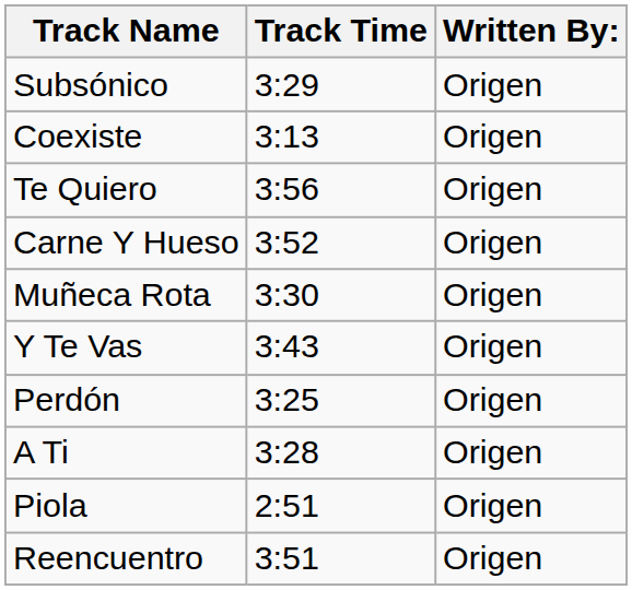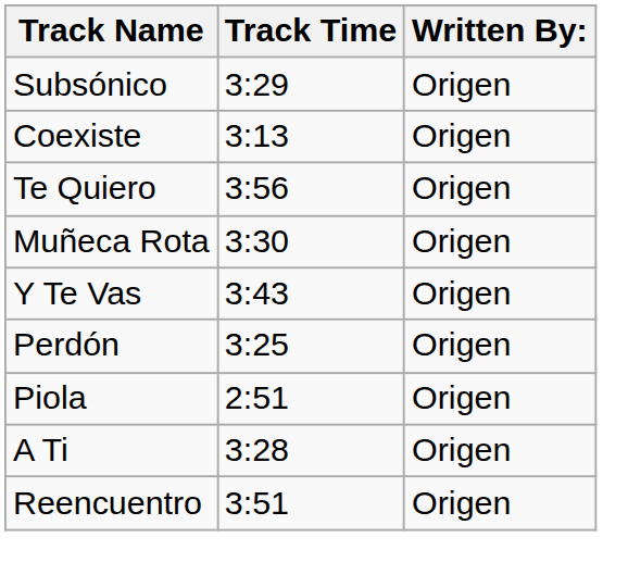 <table class="wikitable">
 <tr>
 <th>Track Name</th>
 <th>Track Time</th>
 <th>Written By:</th>
 </tr>
 <tr>
 <td>Subsónico</td>
 <td>3:29</td>
 <td>Origen</td>
 </tr>
 <tr>
 <td>Coexiste</td>
 <td>3:13</td>
 <td>Origen</td>
 </tr>
 <tr>
 <td>Te Quiero</td>
 <td>3:56</td>
 <td>Origen</td>
 </tr>
 <tr>
-<td>Carne Y Hueso</td>
-<td>3:52</td>
-<td>Origen</td>
-</tr>
-<tr>
 <td>Muñeca Rota</td>
 <td>3:30</td>
 <td>Origen</td>
 </tr>
 <tr>
 <td>Y Te Vas</td>
 <td>3:43</td>
 <td>Origen</td>
 </tr>
 <tr>
 <td>Perdón</td>
 <td>3:25</td>
 <td>Origen</td>
 </tr>
 <tr>
-<td>A Ti</td>
-<td>3:28</td>
+<td>Piola</td>
+<td>2:51</td>
 <td>Origen</td>
 </tr>
 <tr>
-<td>Piola</td>
-<td>2:51</td>
+<td>A Ti</td>
+<td>3:28</td>
 <td>Origen</td>
 </tr>
 <tr>
 <td>Reencuentro</td>
 <td>3:51</td>
 <td>Origen</td>
 </tr>
 </table>
